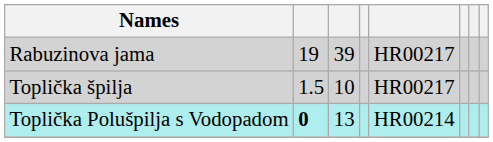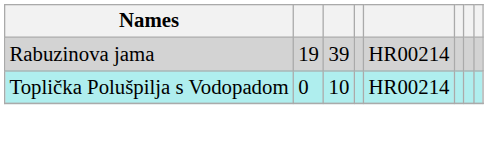 <table class="wikitable sortable sticky-header">
 <tr>
 <th>Names</th>
 <th></th>
 <th></th>
 <th></th>
 <th></th>
 <th></th>
 <th></th>
 <th></th>
 </tr>
 <tr bgcolor="LightGray">
 <td>Rabuzinova jama</td>
 <td>19</td>
 <td>39</td>
 <td></td>
-<td>HR00217</td>
-<td></td>
-<td></td>
-<td></td>
-</tr>
-<tr bgcolor="LightGray">
-<td>Toplička špilja</td>
-<td>1.5</td>
-<td>10</td>
-<td></td>
-<td>HR00217</td>
+<td>HR00214</td>
 <td></td>
 <td></td>
 <td></td>
 </tr>
 <tr bgcolor="PaleTurquoise">
 <td>Toplička Polušpilja s Vodopadom</td>
-<td><strong>0</strong></td>
-<td>13</td>
+<td>0</td>
+<td>10</td>
 <td></td>
 <td>HR00214</td>
 <td></td>
 <td></td>
 <td></td>
 </tr>
 <tr>
 </tr>
 </table>
